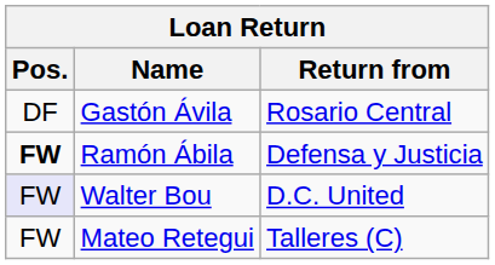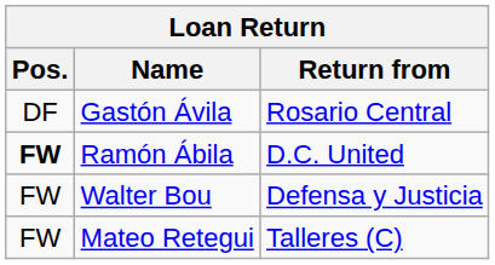 <table class="wikitable" style="font-size:95%;">
 <tr>
 <th colspan="5">Loan Return</th>
 </tr>
 <tr>
 <th>Pos.</th>
 <th>Name</th>
 <th>Return from</th>
 </tr>
 <tr>
 <td align="center">DF</td>
 <td> <a href='#'>Gastón Ávila</a></td>
 <td> <a href='#'>Rosario Central</a></td>
 </tr>
 <tr>
 <td align="center"><strong>FW</strong></td>
 <td> <a href='#'>Ramón Ábila</a></td>
-<td> <a href='#'>Defensa y Justicia</a></td>
+<td> <a href='#'>D.C. United</a></td>
 </tr>
 <tr>
-<td align="center" style="background: lavender;">FW</td>
+<td align="center">FW</td>
 <td> <a href='#'>Walter Bou</a></td>
-<td> <a href='#'>D.C. United</a></td>
+<td> <a href='#'>Defensa y Justicia</a></td>
 </tr>
 <tr>
 <td align="center">FW</td>
 <td> <a href='#'>Mateo Retegui</a></td>
 <td> <a href='#'>Talleres (C)</a></td>
 </tr>
 </table>
